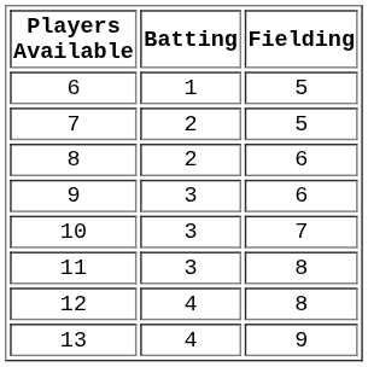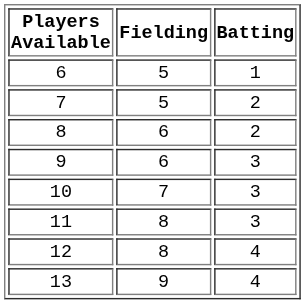 <table border="1">
 <tr>
 <th>Players<br> Available</th>
+<th>Fielding</th>
 <th>Batting</th>
-<th>Fielding</th>
 </tr>
 <tr>
 <td align="center">6</td>
+<td align="center">5</td>
 <td align="center">1</td>
-<td align="center">5</td>
 </tr>
 <tr>
 <td align="center">7</td>
+<td align="center">5</td>
 <td align="center">2</td>
-<td align="center">5</td>
 </tr>
 <tr>
 <td align="center">8</td>
+<td align="center">6</td>
 <td align="center">2</td>
-<td align="center">6</td>
 </tr>
 <tr>
 <td align="center">9</td>
+<td align="center">6</td>
 <td align="center">3</td>
-<td align="center">6</td>
 </tr>
 <tr>
 <td align="center">10</td>
+<td align="center">7</td>
 <td align="center">3</td>
-<td align="center">7</td>
 </tr>
 <tr>
 <td align="center">11</td>
+<td align="center">8</td>
 <td align="center">3</td>
-<td align="center">8</td>
 </tr>
 <tr>
 <td align="center">12</td>
+<td align="center">8</td>
 <td align="center">4</td>
-<td align="center">8</td>
 </tr>
 <tr>
 <td align="center">13</td>
+<td align="center">9</td>
 <td align="center">4</td>
-<td align="center">9</td>
 </tr>
 </table>
